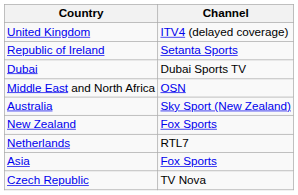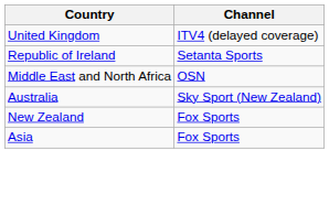 <table class="wikitable" style="font-size:100%; text-align:left">
 <tr>
 <th>Country</th>
 <th>Channel</th>
 </tr>
 <tr>
 <td> <a href='#'>United Kingdom</a></td>
 <td><a href='#'>ITV4</a> (delayed coverage)</td>
 </tr>
 <tr>
 <td> <a href='#'>Republic of Ireland</a></td>
 <td><a href='#'>Setanta Sports</a></td>
 </tr>
 <tr>
-<td> <a href='#'>Dubai</a></td>
-<td>Dubai Sports TV</td>
-</tr>
-<tr>
 <td><a href='#'>Middle East</a> and North Africa</td>
 <td><a href='#'>OSN</a></td>
 </tr>
 <tr>
 <td> <a href='#'>Australia</a></td>
 <td><a href='#'>Sky Sport (New Zealand)</a></td>
 </tr>
 <tr>
 <td> <a href='#'>New Zealand</a></td>
 <td><a href='#'>Fox Sports</a></td>
 </tr>
 <tr>
-<td> <a href='#'>Netherlands</a></td>
-<td>RTL7</td>
-</tr>
-<tr>
 <td><a href='#'>Asia</a></td>
 <td><a href='#'>Fox Sports</a></td>
 </tr>
-<tr>
-<td> <a href='#'>Czech Republic</a></td>
-<td>TV Nova</td>
-</tr>
 </table>
